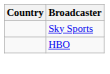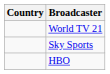 <table class="wikitable">
 <tr>
 <th align=center>Country</th>
 <th align=center>Broadcaster</th>
+</tr>
+<tr>
+<td></td>
+<td><a href='#'>World TV 21</a></td>
 </tr>
 <tr>
 <td></td>
 <td><a href='#'>Sky Sports</a></td>
 </tr>
 <tr>
 <td></td>
 <td><a href='#'>HBO</a></td>
 </tr>
 </table>
